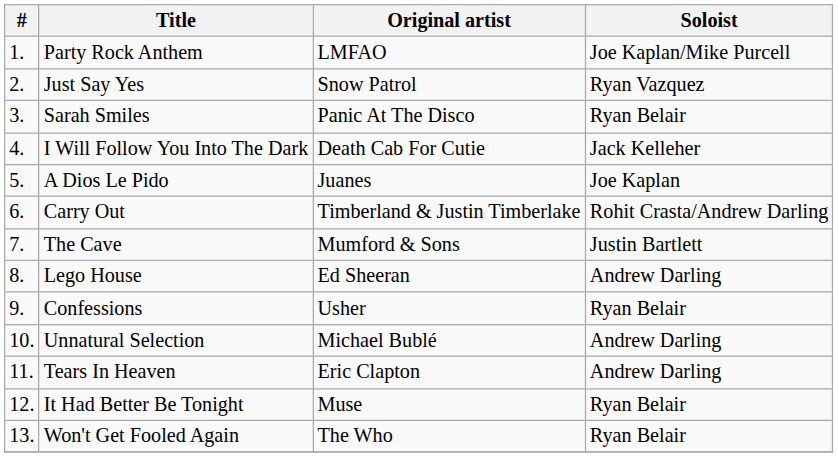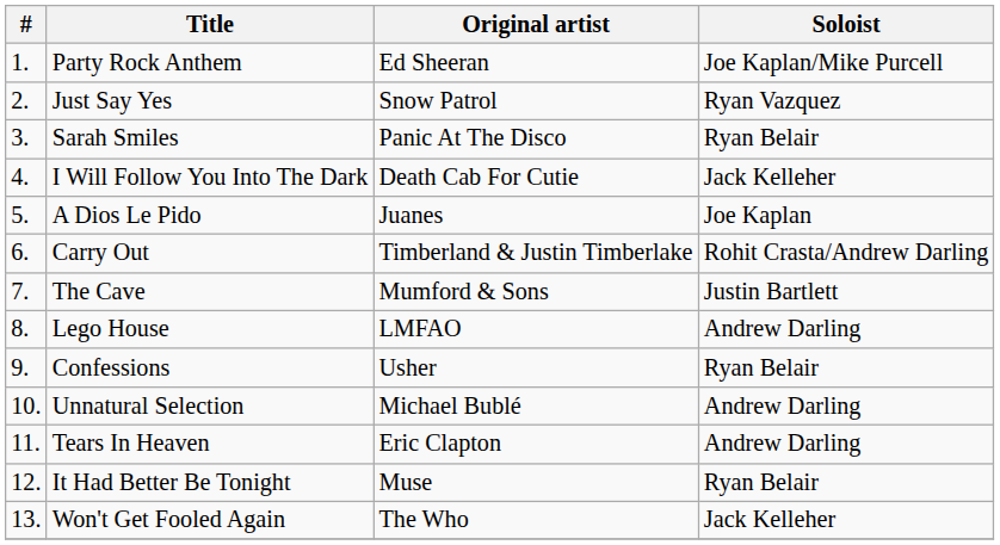 <table class="wikitable">
 <tr>
 <th>#</th>
 <th>Title</th>
 <th>Original artist</th>
 <th>Soloist</th>
 </tr>
 <tr>
 <td>1.</td>
 <td>Party Rock Anthem</td>
-<td>LMFAO</td>
+<td>Ed Sheeran</td>
 <td>Joe Kaplan/Mike Purcell</td>
 </tr>
 <tr>
 <td>2.</td>
 <td>Just Say Yes</td>
 <td>Snow Patrol</td>
 <td>Ryan Vazquez</td>
 </tr>
 <tr>
 <td>3.</td>
 <td>Sarah Smiles</td>
 <td>Panic At The Disco</td>
 <td>Ryan Belair</td>
 </tr>
 <tr>
 <td>4.</td>
 <td>I Will Follow You Into The Dark</td>
 <td>Death Cab For Cutie</td>
 <td>Jack Kelleher</td>
 </tr>
 <tr>
 <td>5.</td>
 <td>A Dios Le Pido</td>
 <td>Juanes</td>
 <td>Joe Kaplan</td>
 </tr>
 <tr>
 <td>6.</td>
 <td>Carry Out</td>
 <td>Timberland & Justin Timberlake</td>
 <td>Rohit Crasta/Andrew Darling</td>
 </tr>
 <tr>
 <td>7.</td>
 <td>The Cave</td>
 <td>Mumford & Sons</td>
 <td>Justin Bartlett</td>
 </tr>
 <tr>
 <td>8.</td>
 <td>Lego House</td>
-<td>Ed Sheeran</td>
+<td>LMFAO</td>
 <td>Andrew Darling</td>
 </tr>
 <tr>
 <td>9.</td>
 <td>Confessions</td>
 <td>Usher</td>
 <td>Ryan Belair</td>
 </tr>
 <tr>
 <td>10.</td>
 <td>Unnatural Selection</td>
 <td>Michael Bublé</td>
 <td>Andrew Darling</td>
 </tr>
 <tr>
 <td>11.</td>
 <td>Tears In Heaven</td>
 <td>Eric Clapton</td>
 <td>Andrew Darling</td>
 </tr>
 <tr>
 <td>12.</td>
 <td>It Had Better Be Tonight</td>
 <td>Muse</td>
 <td>Ryan Belair</td>
 </tr>
 <tr>
 <td>13.</td>
 <td>Won't Get Fooled Again</td>
 <td>The Who</td>
-<td>Ryan Belair</td>
+<td>Jack Kelleher</td>
 </tr>
 <tr>
 </tr>
 </table>
